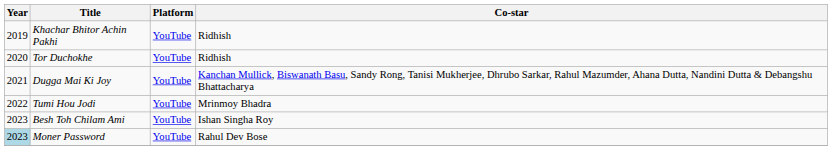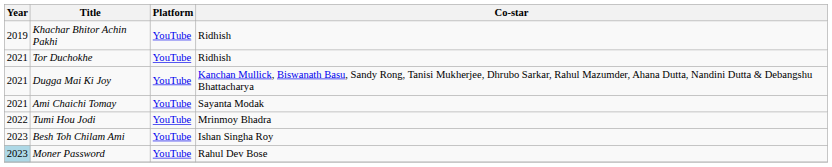 <table class= "wikitable sortable">
 <tr>
 <th>Year</th>
 <th>Title</th>
 <th>Platform</th>
 <th>Co-star</th>
 </tr>
 <tr>
 <td>2019</td>
 <td><em>Khachar Bhitor Achin Pakhi</em></td>
 <td><a href='#'>YouTube</a></td>
 <td>Ridhish</td>
 </tr>
 <tr>
-<td>2020</td>
+<td>2021</td>
 <td><em>Tor Duchokhe</em></td>
 <td><a href='#'>YouTube</a></td>
 <td>Ridhish</td>
 </tr>
 <tr>
 <td>2021</td>
 <td><em>Dugga Mai Ki Joy</em></td>
 <td><a href='#'>YouTube</a></td>
 <td><a href='#'>Kanchan Mullick</a>, <a href='#'>Biswanath Basu</a>, Sandy Rong, Tanisi Mukherjee, Dhrubo Sarkar, Rahul Mazumder, Ahana Dutta, Nandini Dutta & Debangshu Bhattacharya</td>
+</tr>
+<tr>
+<td>2021</td>
+<td><em>Ami Chaichi Tomay</em></td>
+<td><a href='#'>YouTube</a></td>
+<td>Sayanta Modak</td>
 </tr>
 <tr>
 <td>2022</td>
 <td><em>Tumi Hou Jodi</em></td>
 <td><a href='#'>YouTube</a></td>
 <td>Mrinmoy Bhadra</td>
 </tr>
 <tr>
 <td>2023</td>
 <td><em>Besh Toh Chilam Ami</em></td>
 <td><a href='#'>YouTube</a></td>
 <td>Ishan Singha Roy</td>
 </tr>
 <tr>
 <td style="background: lightblue;">2023</td>
 <td><em>Moner Password</em></td>
 <td><a href='#'>YouTube</a></td>
 <td>Rahul Dev Bose</td>
 </tr>
 <tr>
 </tr>
 </table>
